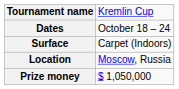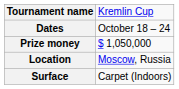 <table class="wikitable">
 <tr>
 <th>Tournament name</th>
 <td><a href='#'>Kremlin Cup</a></td>
 </tr>
 <tr>
 <th>Dates</th>
 <td>October 18 – 24</td>
 </tr>
 <tr>
-<th>Surface</th>
-<td>Carpet (Indoors)</td>
+<th>Prize money</th>
+<td><a href='#'>$</a> 1,050,000</td>
 </tr>
 <tr>
 <th>Location</th>
 <td><a href='#'>Moscow</a>, Russia</td>
 </tr>
 <tr>
-<th>Prize money</th>
-<td><a href='#'>$</a> 1,050,000</td>
+<th>Surface</th>
+<td>Carpet (Indoors)</td>
 </tr>
 </table>
